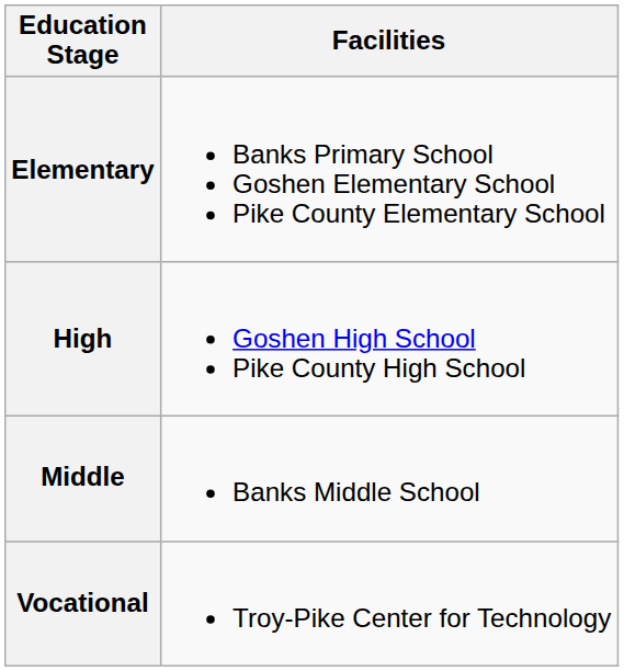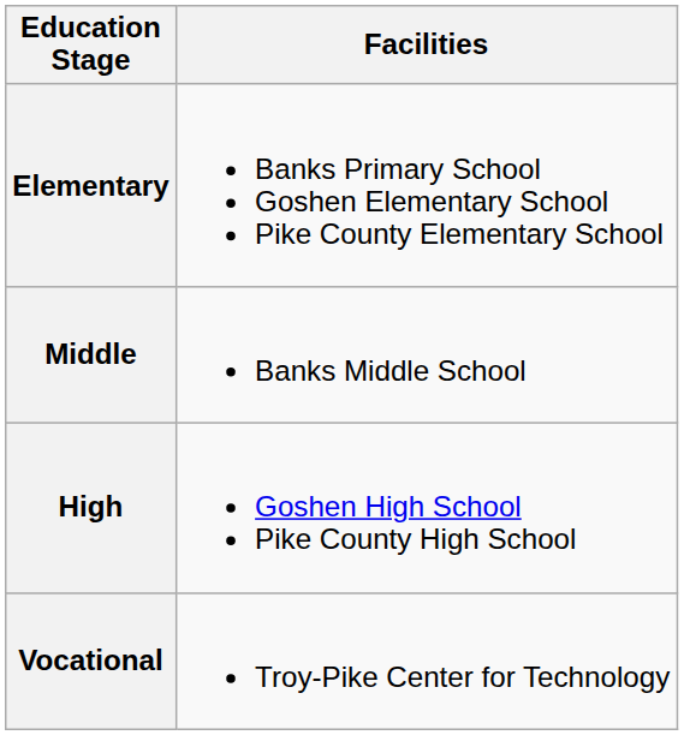 <table class="wikitable">
 <tr>
 <th>Education<br>Stage</th>
 <th>Facilities</th>
 </tr>
 <tr>
 <th>Elementary</th>
 <td><br><ul><li>Banks Primary School</li><li>Goshen Elementary School</li><li>Pike County Elementary School</li></ul></td>
 </tr>
 <tr>
+<th>Middle</th>
+<td><br><ul><li>Banks Middle School</li></ul></td>
+</tr>
+<tr>
 <th>High</th>
 <td><br><ul><li><a href='#'>Goshen High School</a></li><li>Pike County High School</li></ul></td>
-</tr>
-<tr>
-<th>Middle</th>
-<td><br><ul><li>Banks Middle School</li></ul></td>
 </tr>
 <tr>
 <th>Vocational</th>
 <td><br><ul><li>Troy-Pike Center for Technology</li></ul></td>
 </tr>
 </table>
